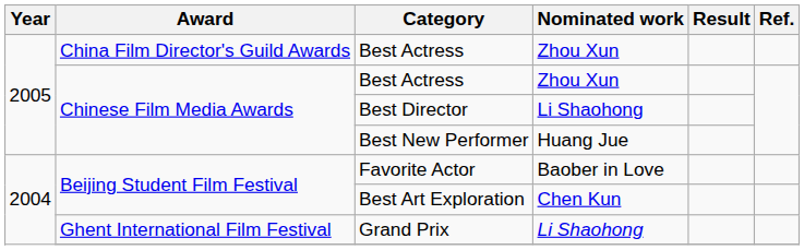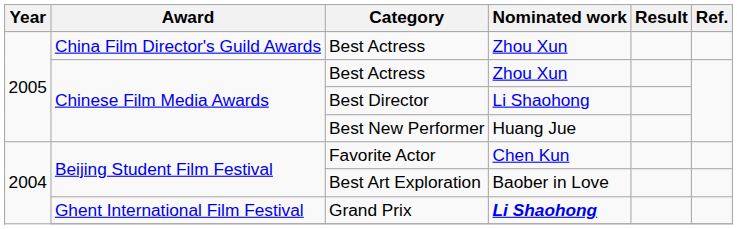 <table class="wikitable">
 <tr>
 <th>Year</th>
 <th>Award</th>
 <th>Category</th>
 <th>Nominated work</th>
 <th>Result</th>
 <th>Ref.</th>
 </tr>
 <tr>
 <td rowspan=4>2005</td>
 <td><a href='#'>China Film Director's Guild Awards</a></td>
 <td>Best Actress</td>
 <td><a href='#'>Zhou Xun</a></td>
 <td></td>
 <td></td>
 </tr>
 <tr>
 <td rowspan=3><a href='#'>Chinese Film Media Awards</a></td>
 <td>Best Actress</td>
 <td><a href='#'>Zhou Xun</a></td>
 <td></td>
 <td rowspan=3></td>
 </tr>
 <tr>
 <td>Best Director</td>
 <td><a href='#'>Li Shaohong</a></td>
 <td></td>
 </tr>
 <tr>
 <td>Best New Performer</td>
 <td>Huang Jue</td>
 <td></td>
 </tr>
 <tr>
 <td rowspan=4>2004</td>
 <td rowspan=2><a href='#'>Beijing Student Film Festival</a></td>
 <td>Favorite Actor</td>
-<td>Baober in Love</td>
+<td><a href='#'>Chen Kun</a></td>
 <td></td>
 <td></td>
 </tr>
 <tr>
 <td>Best Art Exploration</td>
-<td><a href='#'>Chen Kun</a></td>
+<td>Baober in Love</td>
 <td></td>
 <td></td>
 </tr>
 <tr>
 <td><a href='#'>Ghent International Film Festival</a></td>
 <td>Grand Prix</td>
-<td><em><a href='#'>Li Shaohong</a></em></td>
+<td><strong><em><a href='#'>Li Shaohong</a></em></strong></td>
 <td></td>
 <td></td>
 </tr>
 <tr>
 </tr>
 </table>
